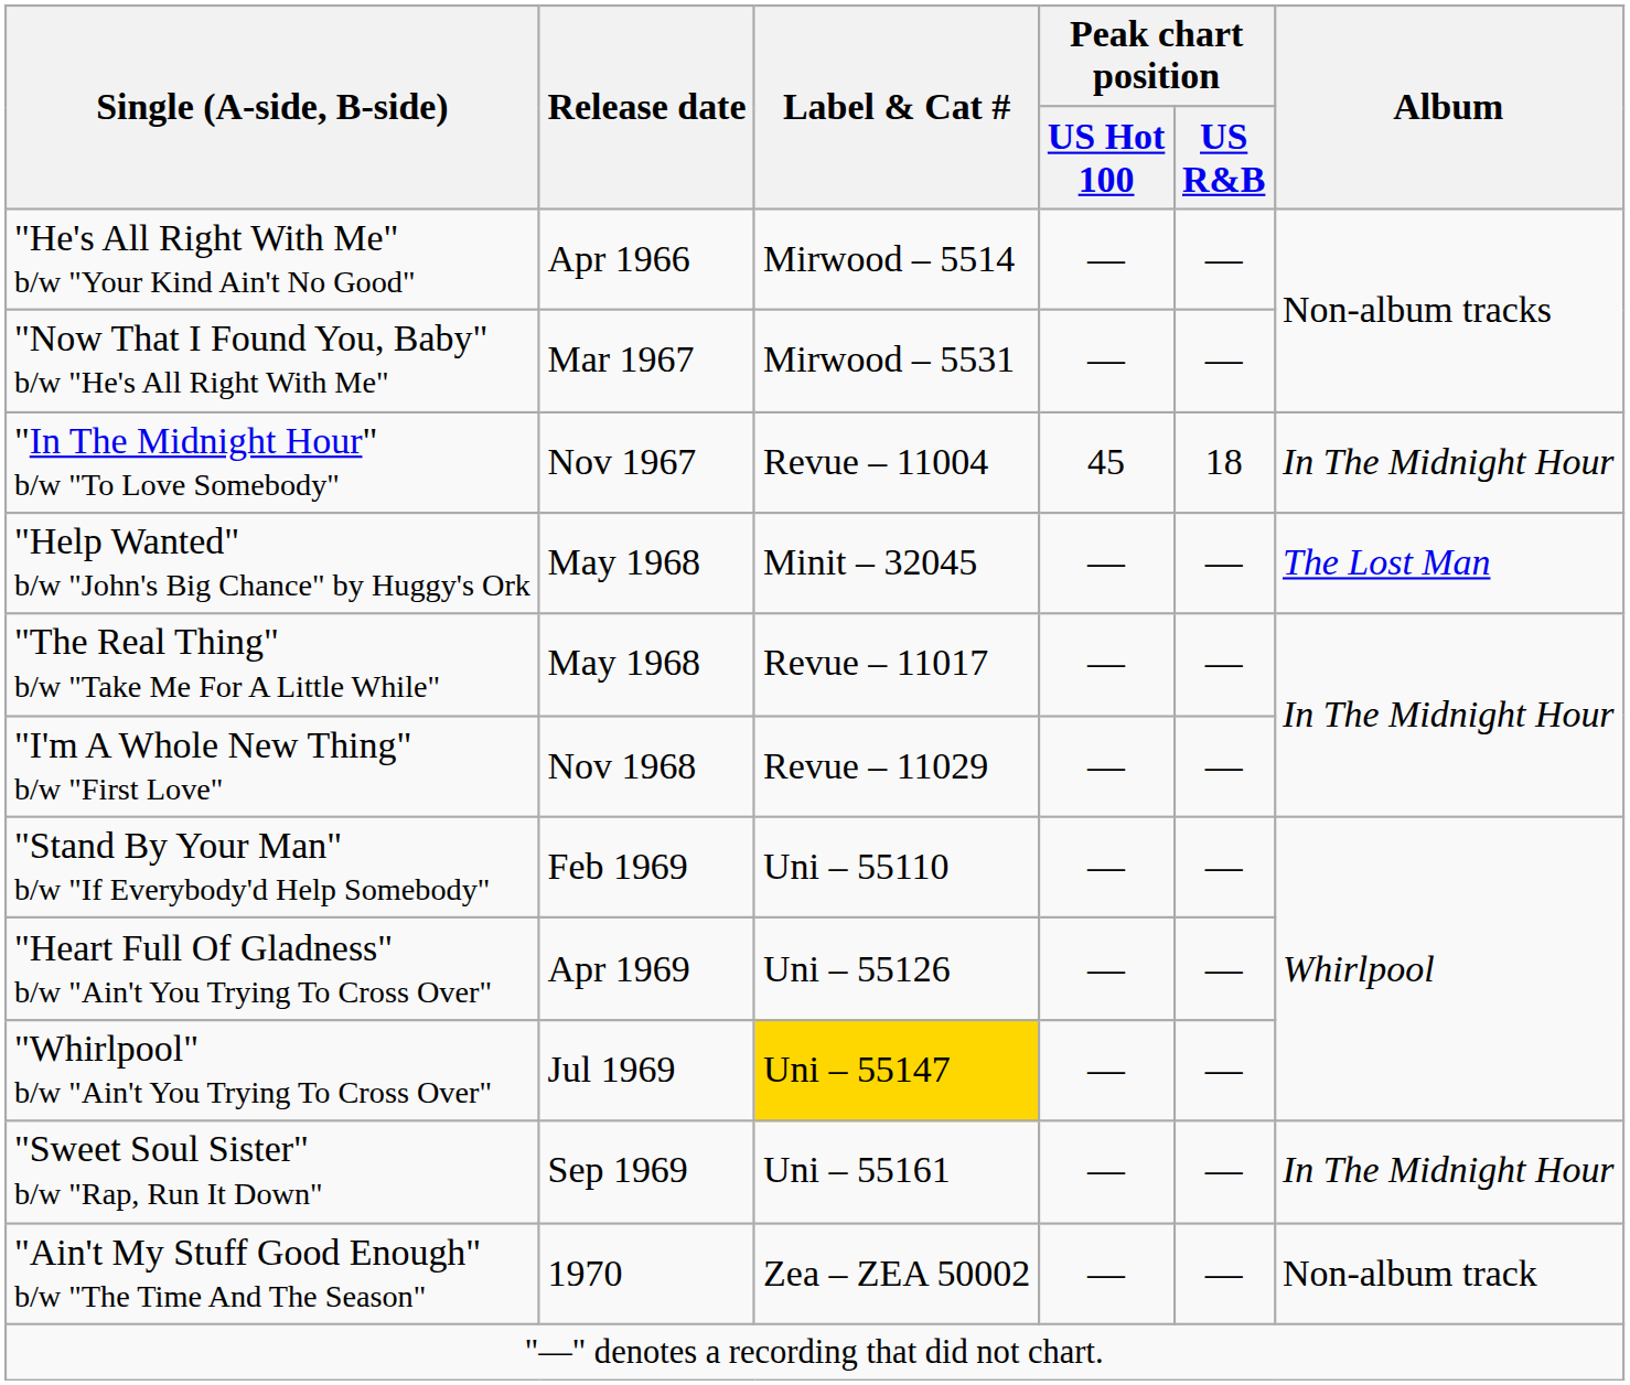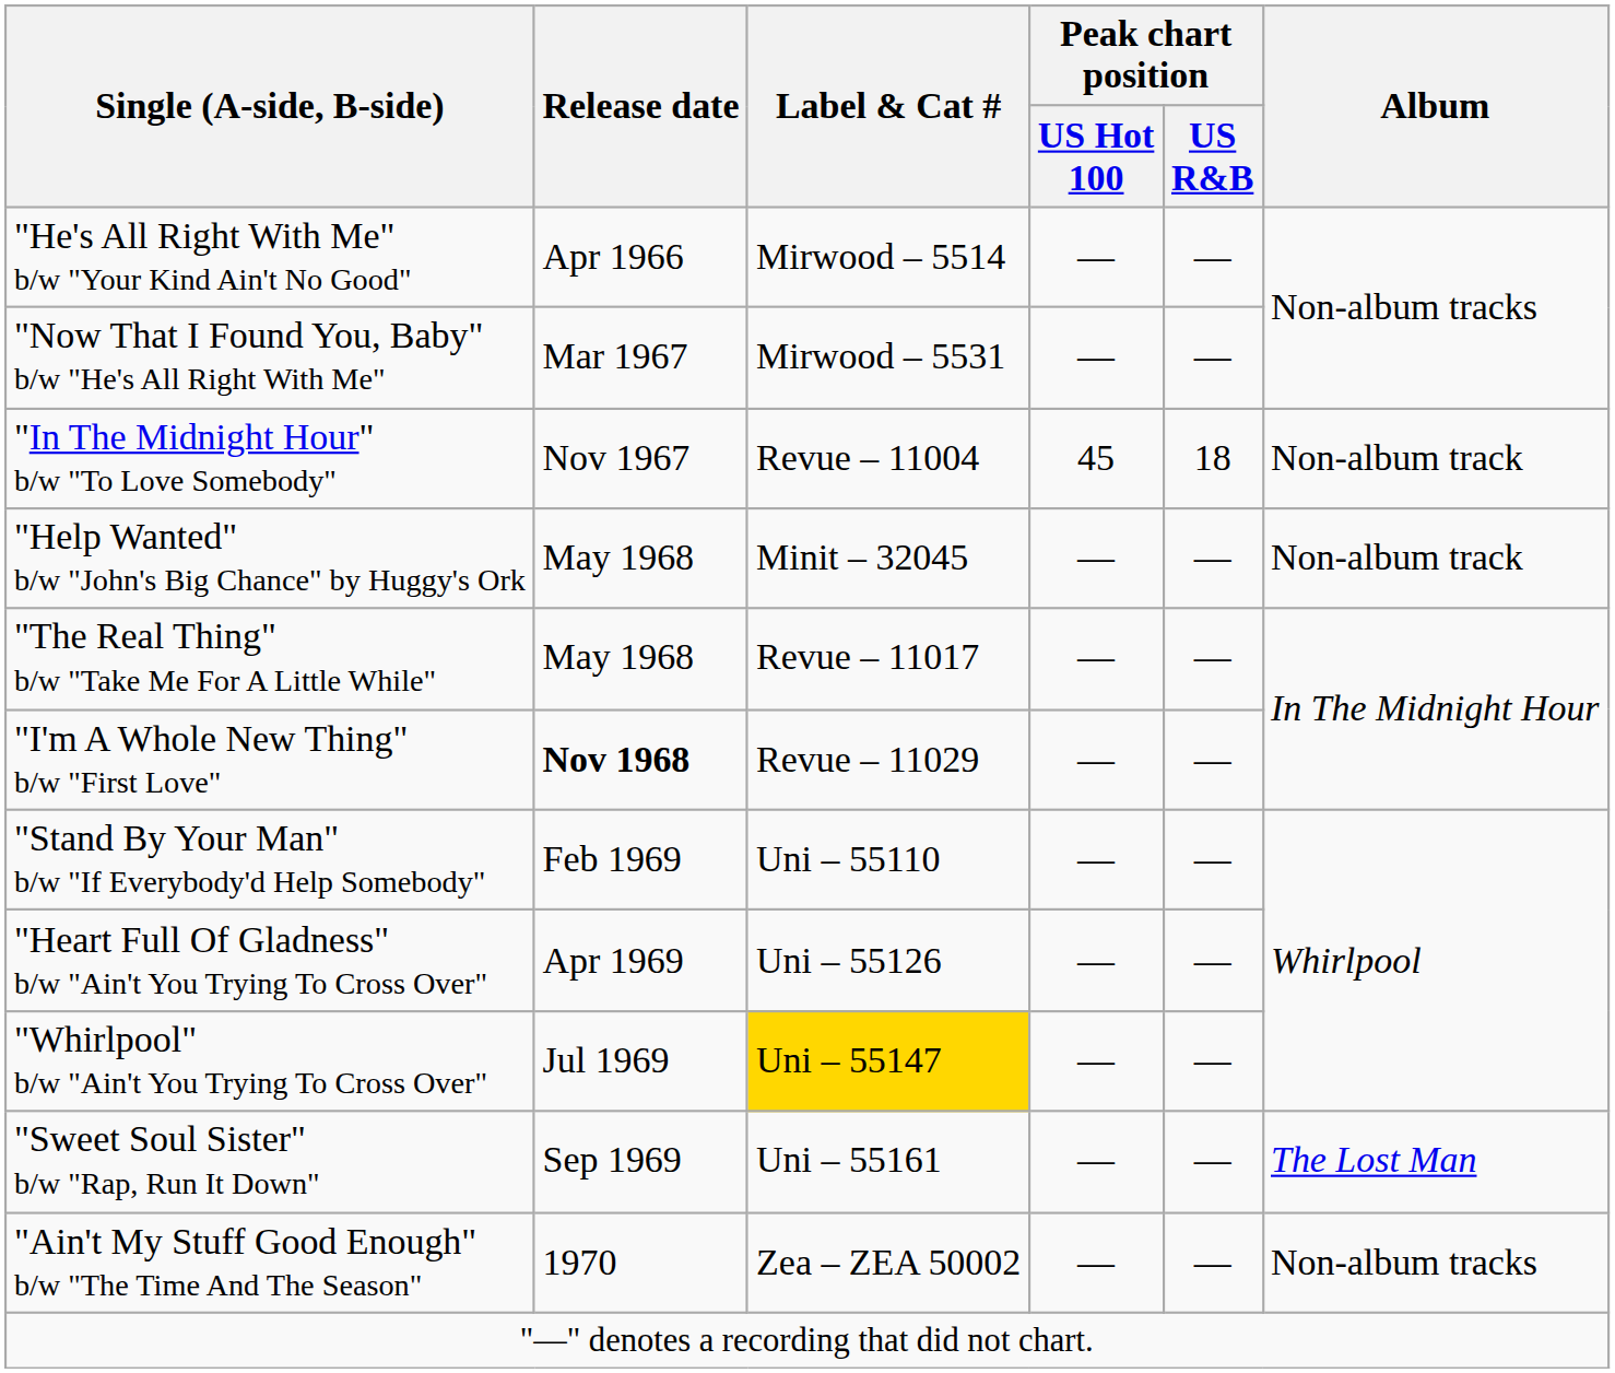 <table class="wikitable">
 <tr>
 <th rowspan="2" scope="col">Single (A-side, B-side)</th>
 <th rowspan="2" scope="col">Release date</th>
 <th rowspan="2" scope="col">Label & Cat #</th>
 <th colspan="2" scope="col">Peak chart<br>position</th>
 <th rowspan="2" scope="col">Album</th>
 </tr>
 <tr>
 <th scope="col"><a href='#'>US Hot<br>100</a><br></th>
 <th scope="col"><a href='#'>US<br>R&B</a><br></th>
 </tr>
 <tr>
 <td>"He's All Right With Me"<br><small>b/w "Your Kind Ain't No Good"</small></td>
 <td>Apr 1966</td>
 <td>Mirwood – 5514</td>
 <td align="center">—</td>
 <td align="center">—</td>
 <td rowspan="2">Non-album tracks</td>
 </tr>
 <tr>
 <td>"Now That I Found You, Baby"<br><small>b/w "He's All Right With Me"</small></td>
 <td>Mar 1967</td>
 <td>Mirwood – 5531</td>
 <td align="center">—</td>
 <td align="center">—</td>
 </tr>
 <tr>
 <td>"<a href='#'>In The Midnight Hour</a>"<br><small>b/w "To Love Somebody"</small></td>
 <td>Nov 1967</td>
 <td>Revue – 11004</td>
 <td align="center">45</td>
 <td align="center">18</td>
-<td><em>In The Midnight Hour</em></td>
+<td>Non-album track</td>
 </tr>
 <tr>
 <td>"Help Wanted"<br><small>b/w "John's Big Chance" by Huggy's Ork</small></td>
 <td>May 1968</td>
 <td>Minit – 32045</td>
 <td align="center">—</td>
 <td align="center">—</td>
-<td><em><a href='#'>The Lost Man</a></em></td>
+<td>Non-album track</td>
 </tr>
 <tr>
 <td>"The Real Thing"<br><small>b/w "Take Me For A Little While"</small></td>
 <td>May 1968</td>
 <td>Revue – 11017</td>
 <td align="center">—</td>
 <td align="center">—</td>
 <td rowspan="2"><em>In The Midnight Hour</em></td>
 </tr>
 <tr>
 <td>"I'm A Whole New Thing"<br><small>b/w "First Love"</small></td>
-<td>Nov 1968</td>
+<td><strong>Nov 1968</strong></td>
 <td>Revue – 11029</td>
 <td align="center">—</td>
 <td align="center">—</td>
 </tr>
 <tr>
 <td>"Stand By Your Man"<br><small>b/w "If Everybody'd Help Somebody"</small></td>
 <td>Feb 1969</td>
 <td>Uni – 55110</td>
 <td align="center">—</td>
 <td align="center">—</td>
 <td rowspan="3"><em>Whirlpool</em></td>
 </tr>
 <tr>
 <td>"Heart Full Of Gladness"<br><small>b/w "Ain't You Trying To Cross Over"</small></td>
 <td>Apr 1969</td>
 <td>Uni – 55126</td>
 <td align="center">—</td>
 <td align="center">—</td>
 </tr>
 <tr>
 <td>"Whirlpool"<br><small>b/w "Ain't You Trying To Cross Over"</small></td>
 <td>Jul 1969</td>
 <td style="background: gold;">Uni – 55147</td>
 <td align="center">—</td>
 <td align="center">—</td>
 </tr>
 <tr>
 <td>"Sweet Soul Sister"<br><small>b/w "Rap, Run It Down"</small></td>
 <td>Sep 1969</td>
 <td>Uni – 55161</td>
 <td align="center">—</td>
 <td align="center">—</td>
-<td><em>In The Midnight Hour</em></td>
+<td><em><a href='#'>The Lost Man</a></em></td>
 </tr>
 <tr>
 <td>"Ain't My Stuff Good Enough"<br><small>b/w "The Time And The Season"</small></td>
 <td>1970</td>
 <td>Zea – ZEA 50002</td>
 <td align="center">—</td>
 <td align="center">—</td>
-<td>Non-album track</td>
+<td>Non-album tracks</td>
 </tr>
 <tr>
 <td colspan="9" style="text-align:center; font-size:90%;">"—" denotes a recording that did not chart.</td>
 </tr>
 </table>
